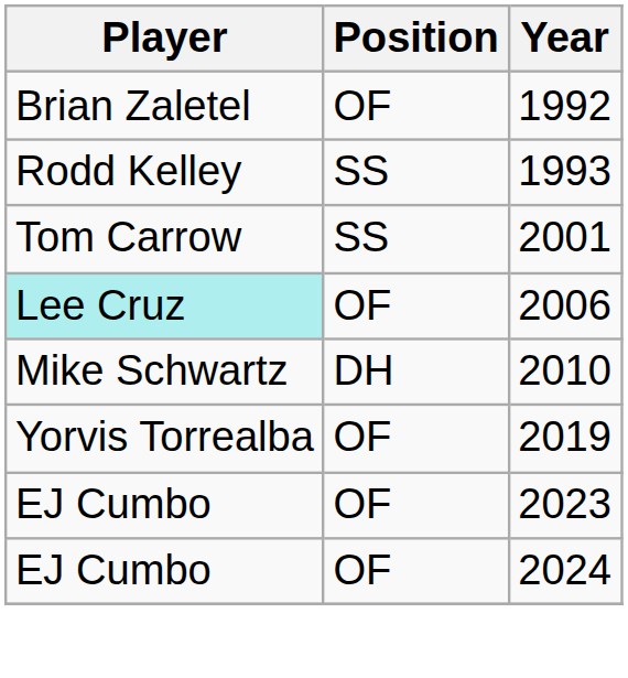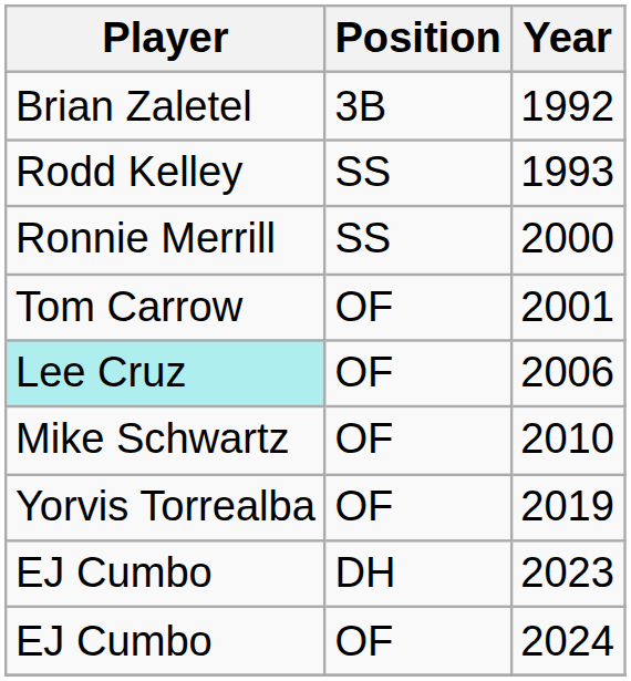 <table class="wikitable">
 <tr>
 <th scope="col">Player</th>
 <th scope="col">Position</th>
 <th scope="col">Year</th>
 </tr>
 <tr>
 <td scope="row">Brian Zaletel</td>
-<td>OF</td>
+<td>3B</td>
 <td>1992</td>
 </tr>
 <tr>
 <td scope="row">Rodd Kelley</td>
 <td>SS</td>
 <td>1993</td>
 </tr>
 <tr>
+<td scope="row">Ronnie Merrill</td>
+<td>SS</td>
+<td>2000</td>
+</tr>
+<tr>
 <td scope="row">Tom Carrow</td>
-<td>SS</td>
+<td>OF</td>
 <td>2001</td>
 </tr>
 <tr>
 <td scope="row" style="background: paleturquoise;">Lee Cruz</td>
 <td>OF</td>
 <td>2006</td>
 </tr>
 <tr>
 <td scope="row">Mike Schwartz</td>
-<td>DH</td>
+<td>OF</td>
 <td>2010</td>
 </tr>
 <tr>
 <td scope="row">Yorvis Torrealba</td>
 <td>OF</td>
 <td>2019</td>
 </tr>
 <tr>
 <td scope="row">EJ Cumbo</td>
-<td>OF</td>
+<td>DH</td>
 <td>2023</td>
 </tr>
 <tr>
 <td scope="row">EJ Cumbo</td>
 <td>OF</td>
 <td>2024</td>
 </tr>
 <tr>
 </tr>
 </table>
